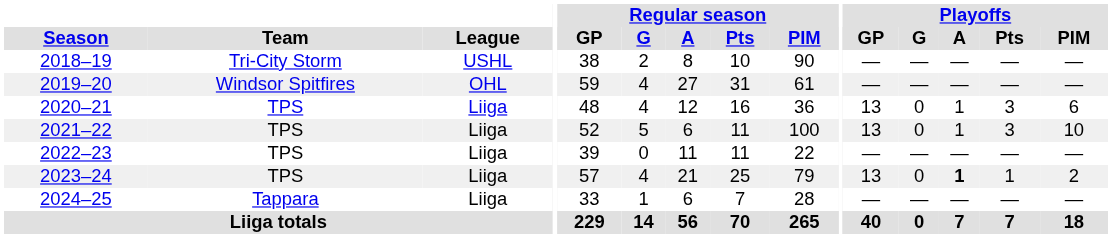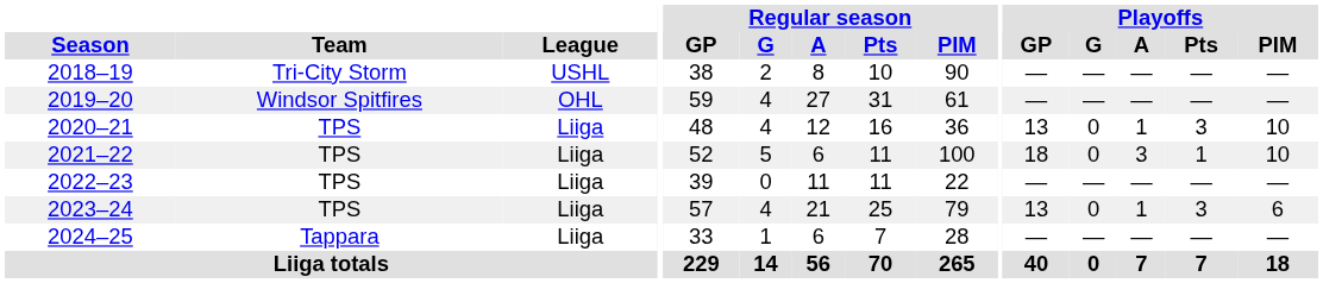 <table border="0" cellpadding="1" cellspacing="0" style="text-align:center; width:60em;">
 <tr bgcolor="#e0e0e0">
 <th colspan="3" bgcolor="#ffffff"></th>
 <th rowspan="99" bgcolor="#ffffff"></th>
 <th colspan="5"><a href='#'>Regular season</a></th>
 <th rowspan="99" bgcolor="#ffffff"></th>
 <th colspan="5"><a href='#'>Playoffs</a></th>
 </tr>
 <tr bgcolor="#e0e0e0">
 <th><a href='#'>Season</a></th>
 <th>Team</th>
 <th>League</th>
 <th>GP</th>
 <th><a href='#'>G</a></th>
 <th><a href='#'>A</a></th>
 <th><a href='#'>Pts</a></th>
 <th><a href='#'>PIM</a></th>
 <th>GP</th>
 <th>G</th>
 <th>A</th>
 <th>Pts</th>
 <th>PIM</th>
 </tr>
 <tr ALIGN="center">
 <td><a href='#'>2018–19</a></td>
 <td><a href='#'>Tri-City Storm</a></td>
 <td><a href='#'>USHL</a></td>
 <td>38</td>
 <td>2</td>
 <td>8</td>
 <td>10</td>
 <td>90</td>
 <td>—</td>
 <td>—</td>
 <td>—</td>
 <td>—</td>
 <td>—</td>
 </tr>
 <tr ALIGN="center" bgcolor="#f0f0f0">
 <td><a href='#'>2019–20</a></td>
 <td><a href='#'>Windsor Spitfires</a></td>
 <td><a href='#'>OHL</a></td>
 <td>59</td>
 <td>4</td>
 <td>27</td>
 <td>31</td>
 <td>61</td>
 <td>—</td>
 <td>—</td>
 <td>—</td>
 <td>—</td>
 <td>—</td>
 </tr>
 <tr ALIGN="center">
 <td><a href='#'>2020–21</a></td>
 <td><a href='#'>TPS</a></td>
 <td><a href='#'>Liiga</a></td>
 <td>48</td>
 <td>4</td>
 <td>12</td>
 <td>16</td>
 <td>36</td>
 <td>13</td>
 <td>0</td>
 <td>1</td>
 <td>3</td>
-<td>6</td>
+<td>10</td>
 </tr>
 <tr ALIGN="center"  bgcolor="#f0f0f0">
 <td><a href='#'>2021–22</a></td>
 <td>TPS</td>
 <td>Liiga</td>
 <td>52</td>
 <td>5</td>
 <td>6</td>
 <td>11</td>
 <td>100</td>
-<td>13</td>
+<td>18</td>
 <td>0</td>
+<td>3</td>
 <td>1</td>
-<td>3</td>
 <td>10</td>
 </tr>
 <tr ALIGN="center">
 <td><a href='#'>2022–23</a></td>
 <td>TPS</td>
 <td>Liiga</td>
 <td>39</td>
 <td>0</td>
 <td>11</td>
 <td>11</td>
 <td>22</td>
 <td>—</td>
 <td>—</td>
 <td>—</td>
 <td>—</td>
 <td>—</td>
 </tr>
 <tr ALIGN="center" bgcolor="#f0f0f0">
 <td><a href='#'>2023–24</a></td>
 <td>TPS</td>
 <td>Liiga</td>
 <td>57</td>
 <td>4</td>
 <td>21</td>
 <td>25</td>
 <td>79</td>
 <td>13</td>
 <td>0</td>
-<td><strong>1</strong></td>
 <td>1</td>
-<td>2</td>
+<td>3</td>
+<td>6</td>
 </tr>
 <tr ALIGN="center">
 <td><a href='#'>2024–25</a></td>
 <td><a href='#'>Tappara</a></td>
 <td>Liiga</td>
 <td>33</td>
 <td>1</td>
 <td>6</td>
 <td>7</td>
 <td>28</td>
 <td>—</td>
 <td>—</td>
 <td>—</td>
 <td>—</td>
 <td>—</td>
 </tr>
 <tr style="background:#e0e0e0;">
 <th colspan="3">Liiga totals</th>
 <th>229</th>
 <th>14</th>
 <th>56</th>
 <th>70</th>
 <th>265</th>
 <th>40</th>
 <th>0</th>
 <th>7</th>
 <th>7</th>
 <th>18</th>
 </tr>
 </table>
